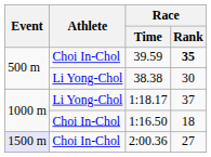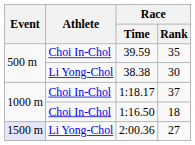 <table class="wikitable" border="1" style="font-size:90%">
 <tr>
 <th rowspan=2>Event</th>
 <th rowspan=2>Athlete</th>
 <th colspan=2>Race</th>
 </tr>
 <tr>
 <th>Time</th>
 <th>Rank</th>
 </tr>
 <tr>
 <td rowspan=2>500 m</td>
 <td><a href='#'>Choi In-Chol</a></td>
 <td align=center>39.59</td>
-<td align=center><strong>35</strong></td>
+<td align=center>35</td>
 </tr>
 <tr>
 <td><a href='#'>Li Yong-Chol</a></td>
 <td align=center>38.38</td>
 <td align=center>30</td>
 </tr>
 <tr>
 <td rowspan=2>1000 m</td>
-<td><a href='#'>Li Yong-Chol</a></td>
+<td><a href='#'>Choi In-Chol</a></td>
 <td align=center>1:18.17</td>
 <td align=center>37</td>
 </tr>
 <tr>
 <td><a href='#'>Choi In-Chol</a></td>
 <td align=center>1:16.50</td>
 <td align=center>18</td>
 </tr>
 <tr>
 <td style="background: lavender;">1500 m</td>
-<td><a href='#'>Choi In-Chol</a></td>
+<td><a href='#'>Li Yong-Chol</a></td>
 <td align=center>2:00.36</td>
 <td align=center>27</td>
 </tr>
 </table>
